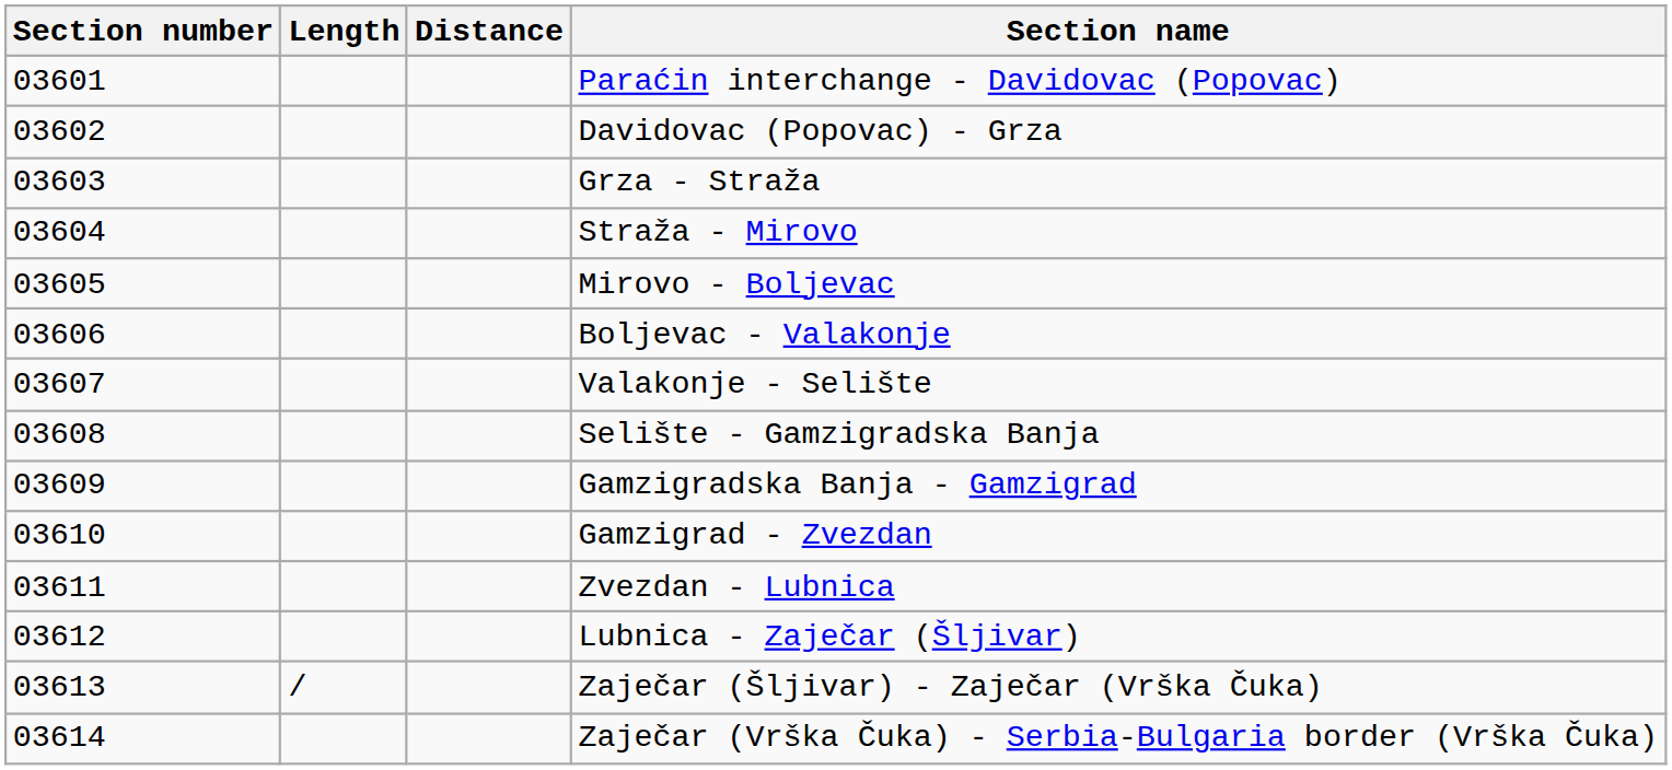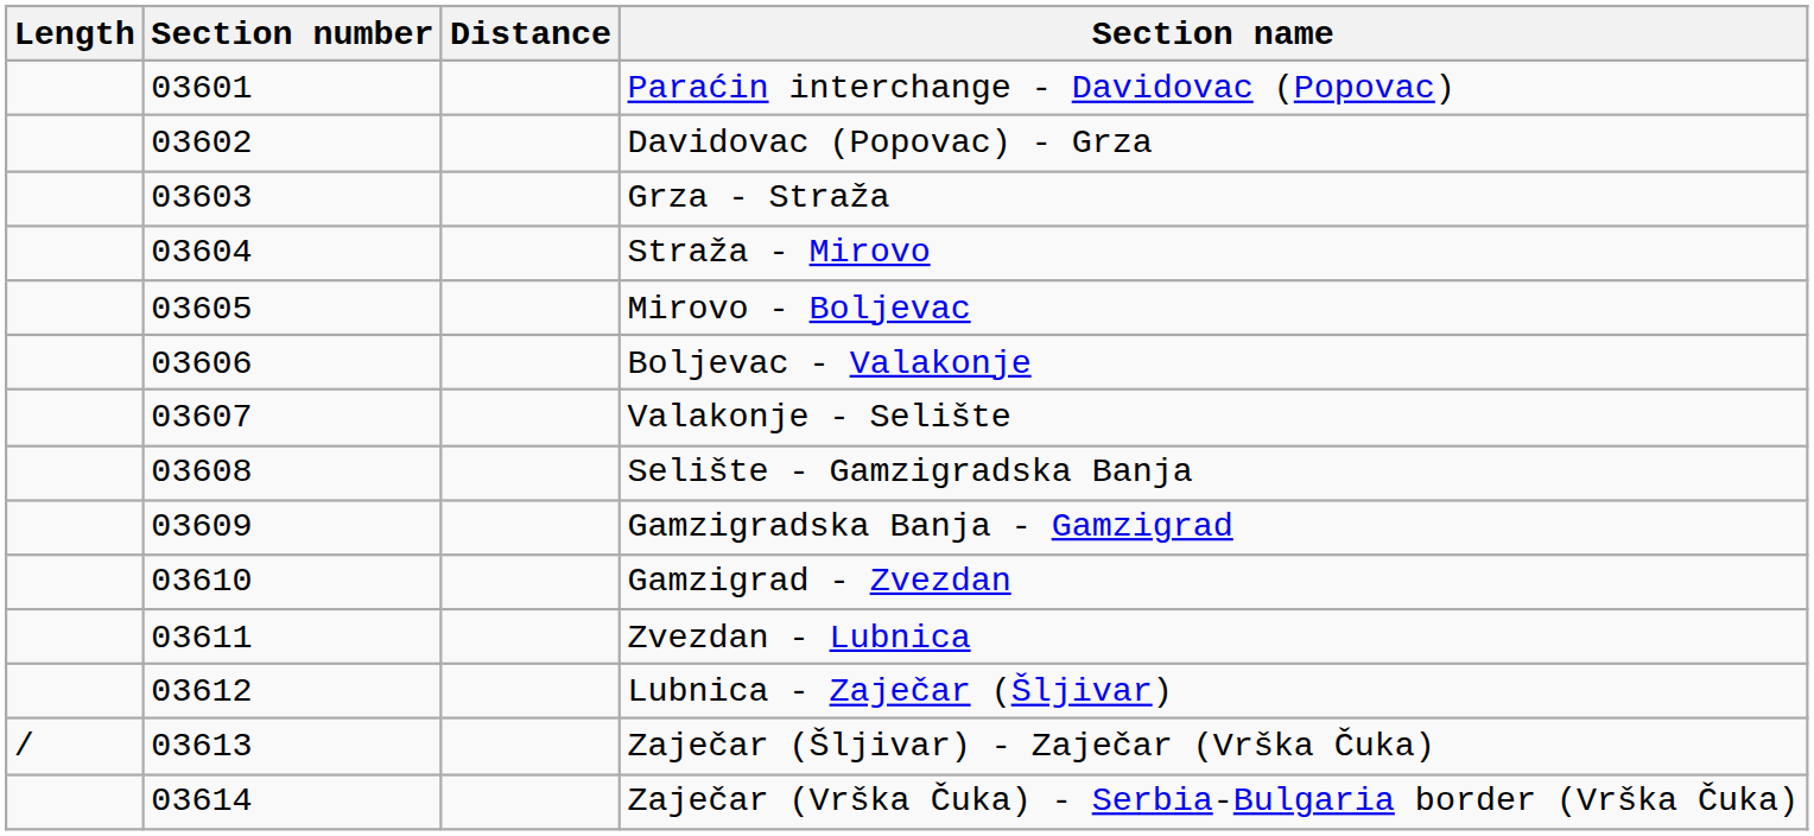 <table class="wikitable">
 <tr>
+<th>Length</th>
 <th>Section number</th>
-<th>Length</th>
 <th>Distance</th>
 <th>Section name</th>
 </tr>
 <tr>
+<td></td>
 <td>03601</td>
-<td></td>
 <td></td>
 <td><a href='#'>Paraćin</a> interchange - <a href='#'>Davidovac</a> (<a href='#'>Popovac</a>)</td>
 </tr>
 <tr>
+<td></td>
 <td>03602</td>
-<td></td>
 <td></td>
 <td>Davidovac (Popovac) - Grza</td>
 </tr>
 <tr>
+<td></td>
 <td>03603</td>
-<td></td>
 <td></td>
 <td>Grza - Straža</td>
 </tr>
 <tr>
+<td></td>
 <td>03604</td>
-<td></td>
 <td></td>
 <td>Straža - <a href='#'>Mirovo</a></td>
 </tr>
 <tr>
+<td></td>
 <td>03605</td>
-<td></td>
 <td></td>
 <td>Mirovo - <a href='#'>Boljevac</a></td>
 </tr>
 <tr>
+<td></td>
 <td>03606</td>
-<td></td>
 <td></td>
 <td>Boljevac - <a href='#'>Valakonje</a></td>
 </tr>
 <tr>
+<td></td>
 <td>03607</td>
-<td></td>
 <td></td>
 <td>Valakonje - Selište</td>
 </tr>
 <tr>
+<td></td>
 <td>03608</td>
-<td></td>
 <td></td>
 <td>Selište - Gamzigradska Banja</td>
 </tr>
 <tr>
+<td></td>
 <td>03609</td>
-<td></td>
 <td></td>
 <td>Gamzigradska Banja - <a href='#'>Gamzigrad</a></td>
 </tr>
 <tr>
+<td></td>
 <td>03610</td>
-<td></td>
 <td></td>
 <td>Gamzigrad - <a href='#'>Zvezdan</a></td>
 </tr>
 <tr>
+<td></td>
 <td>03611</td>
-<td></td>
 <td></td>
 <td>Zvezdan - <a href='#'>Lubnica</a></td>
 </tr>
 <tr>
+<td></td>
 <td>03612</td>
-<td></td>
 <td></td>
 <td>Lubnica - <a href='#'>Zaječar</a> (<a href='#'>Šljivar</a>)</td>
 </tr>
 <tr>
+<td> / </td>
 <td>03613</td>
-<td> / </td>
 <td></td>
 <td>Zaječar (Šljivar) - Zaječar (Vrška Čuka)</td>
 </tr>
 <tr>
+<td></td>
 <td>03614</td>
-<td></td>
 <td></td>
 <td>Zaječar (Vrška Čuka) - <a href='#'>Serbia</a>-<a href='#'>Bulgaria</a> border (Vrška Čuka)</td>
 </tr>
 </table>
